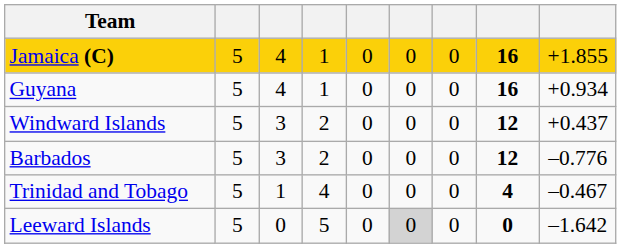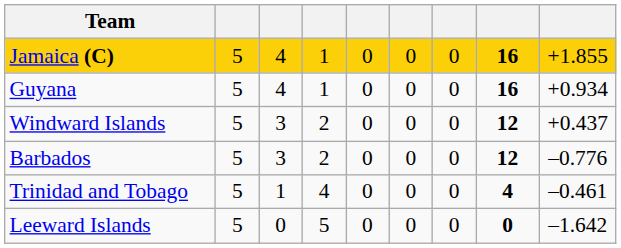 <table class="wikitable" style="text-align:center">
 <tr>
 <th width="150">Team</th>
 <th width="25"></th>
 <th width="25"></th>
 <th width="25"></th>
 <th width="25"></th>
 <th width="25"></th>
 <th width="25"></th>
 <th width="40"></th>
 <th width="50"></th>
 </tr>
 <tr style="background:#fbd009">
 <td style="text-align:left"><a href='#'>Jamaica</a> <strong>(C)</strong></td>
 <td>5</td>
 <td>4</td>
 <td>1</td>
 <td>0</td>
 <td>0</td>
 <td>0</td>
 <td><strong>16</strong></td>
 <td>+1.855</td>
 </tr>
 <tr>
 <td style="text-align:left"><a href='#'>Guyana</a></td>
 <td>5</td>
 <td>4</td>
 <td>1</td>
 <td>0</td>
 <td>0</td>
 <td>0</td>
 <td><strong>16</strong></td>
 <td>+0.934</td>
 </tr>
 <tr>
 <td style="text-align:left"><a href='#'>Windward Islands</a></td>
 <td>5</td>
 <td>3</td>
 <td>2</td>
 <td>0</td>
 <td>0</td>
 <td>0</td>
 <td><strong>12</strong></td>
 <td>+0.437</td>
 </tr>
 <tr>
 <td style="text-align:left"><a href='#'>Barbados</a></td>
 <td>5</td>
 <td>3</td>
 <td>2</td>
 <td>0</td>
 <td>0</td>
 <td>0</td>
 <td><strong>12</strong></td>
 <td>–0.776</td>
 </tr>
 <tr>
 <td style="text-align:left"><a href='#'>Trinidad and Tobago</a></td>
 <td>5</td>
 <td>1</td>
 <td>4</td>
 <td>0</td>
 <td>0</td>
 <td>0</td>
 <td><strong>4</strong></td>
-<td>–0.467</td>
+<td>–0.461</td>
 </tr>
 <tr>
 <td style="text-align:left"><a href='#'>Leeward Islands</a></td>
 <td>5</td>
 <td>0</td>
 <td>5</td>
 <td>0</td>
-<td style="background: lightgrey;">0</td>
+<td>0</td>
 <td>0</td>
 <td><strong>0</strong></td>
 <td>–1.642</td>
 </tr>
 </table>
